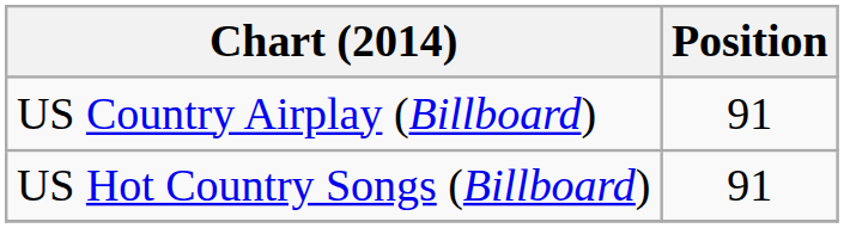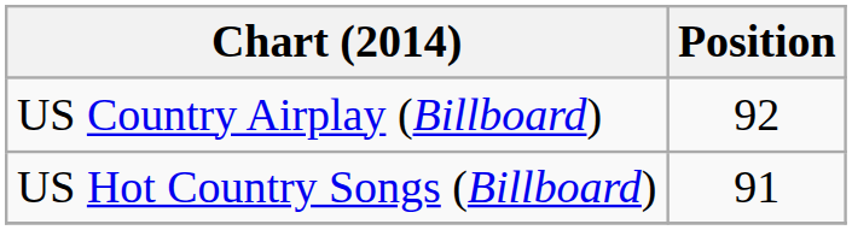 <table class="wikitable sortable">
 <tr>
 <th scope="col">Chart (2014)</th>
 <th scope="col">Position</th>
 </tr>
 <tr>
 <td>US <a href='#'>Country Airplay</a> (<em><a href='#'>Billboard</a></em>)</td>
-<td align="center">91</td>
+<td align="center">92</td>
 </tr>
 <tr>
 <td>US <a href='#'>Hot Country Songs</a> (<em><a href='#'>Billboard</a></em>)</td>
 <td align="center">91</td>
 </tr>
 <tr>
 </tr>
 </table>
